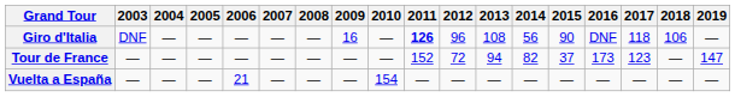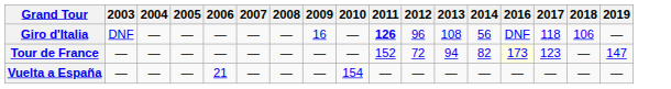 <table class="wikitable plainrowheaders">
 <tr>
 <th scope="col"><a href='#'>Grand Tour</a></th>
 <th>2003</th>
 <th>2004</th>
 <th>2005</th>
 <th>2006</th>
 <th>2007</th>
 <th>2008</th>
 <th>2009</th>
 <th>2010</th>
 <th>2011</th>
 <th>2012</th>
 <th>2013</th>
 <th>2014</th>
-<th>2015</th>
 <th>2016</th>
 <th>2017</th>
 <th>2018</th>
 <th>2019</th>
 </tr>
 <tr style="text-align:center;">
 <th scope="row"> <a href='#'>Giro d'Italia</a></th>
 <td><a href='#'>DNF</a></td>
 <td>—</td>
 <td>—</td>
 <td>—</td>
 <td>—</td>
 <td>—</td>
 <td><a href='#'>16</a></td>
 <td>—</td>
 <td><strong><a href='#'>126</a></strong></td>
 <td><a href='#'>96</a></td>
 <td><a href='#'>108</a></td>
 <td><a href='#'>56</a></td>
-<td><a href='#'>90</a></td>
 <td><a href='#'>DNF</a></td>
 <td><a href='#'>118</a></td>
 <td><a href='#'>106</a></td>
 <td>—</td>
 </tr>
 <tr style="text-align:center;">
 <th scope="row"> <a href='#'>Tour de France</a></th>
 <td>—</td>
 <td>—</td>
 <td>—</td>
 <td>—</td>
 <td>—</td>
 <td>—</td>
 <td>—</td>
 <td>—</td>
 <td><a href='#'>152</a></td>
 <td><a href='#'>72</a></td>
 <td><a href='#'>94</a></td>
 <td><a href='#'>82</a></td>
-<td><a href='#'>37</a></td>
-<td><a href='#'>173</a></td>
+<td style="background: lightyellow;"><a href='#'>173</a></td>
 <td><a href='#'>123</a></td>
 <td>—</td>
 <td><a href='#'>147</a></td>
 </tr>
 <tr style="text-align:center;">
 <th scope="row"> <a href='#'>Vuelta a España</a></th>
 <td>—</td>
 <td>—</td>
 <td>—</td>
 <td><a href='#'>21</a></td>
 <td>—</td>
 <td>—</td>
 <td>—</td>
 <td><a href='#'>154</a></td>
 <td>—</td>
 <td>—</td>
 <td>—</td>
 <td>—</td>
 <td>—</td>
 <td>—</td>
 <td>—</td>
 <td>—</td>
-<td>—</td>
 </tr>
 </table>
